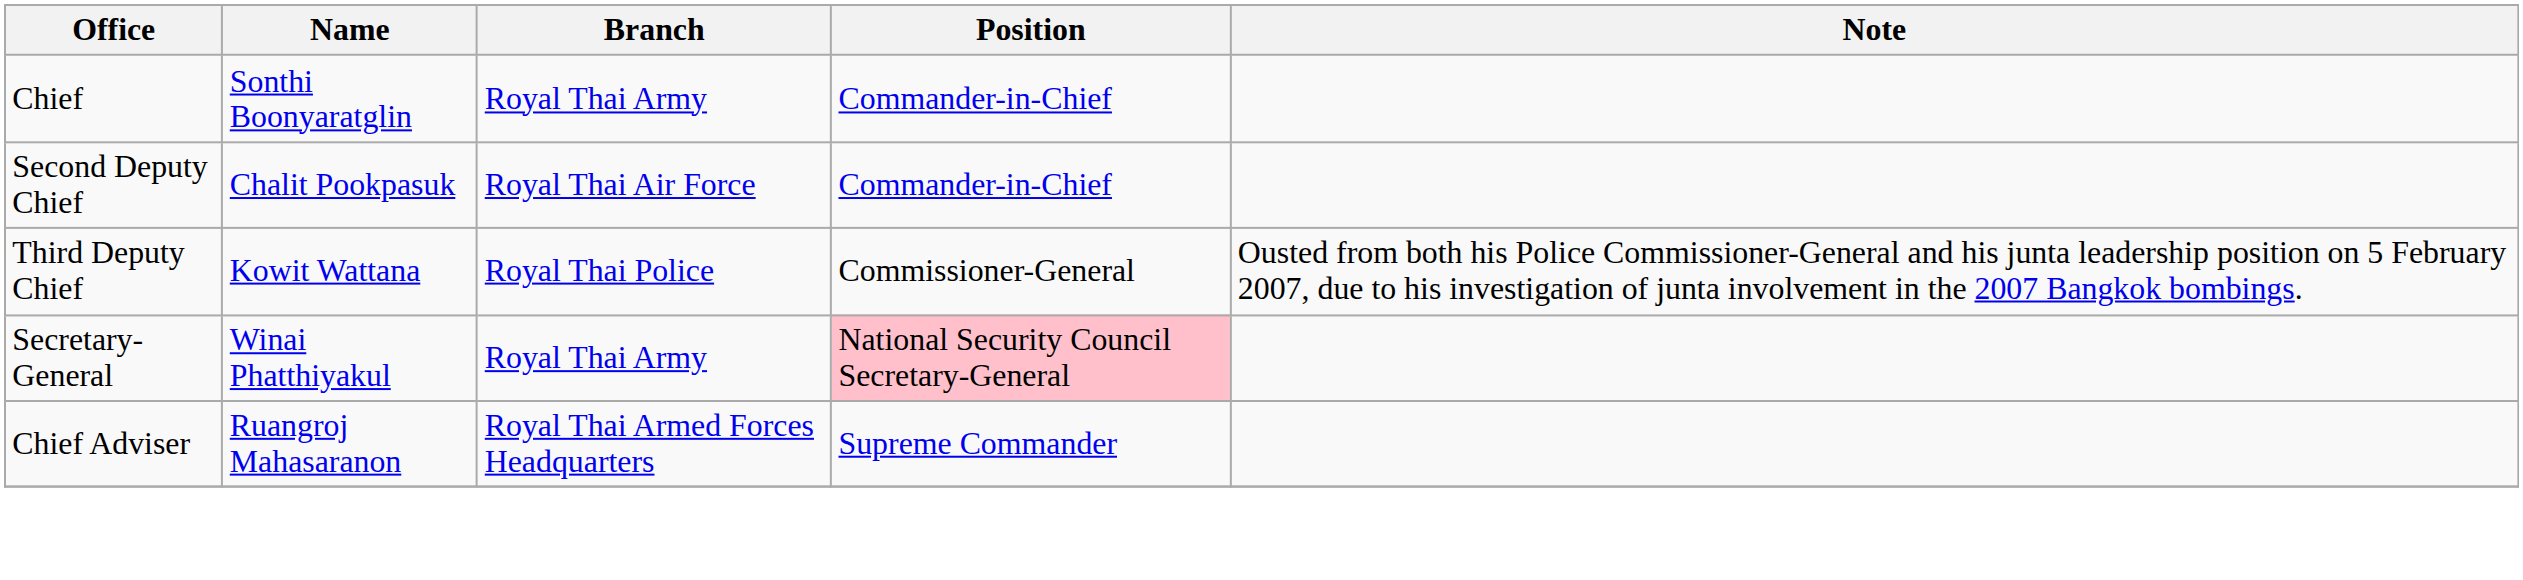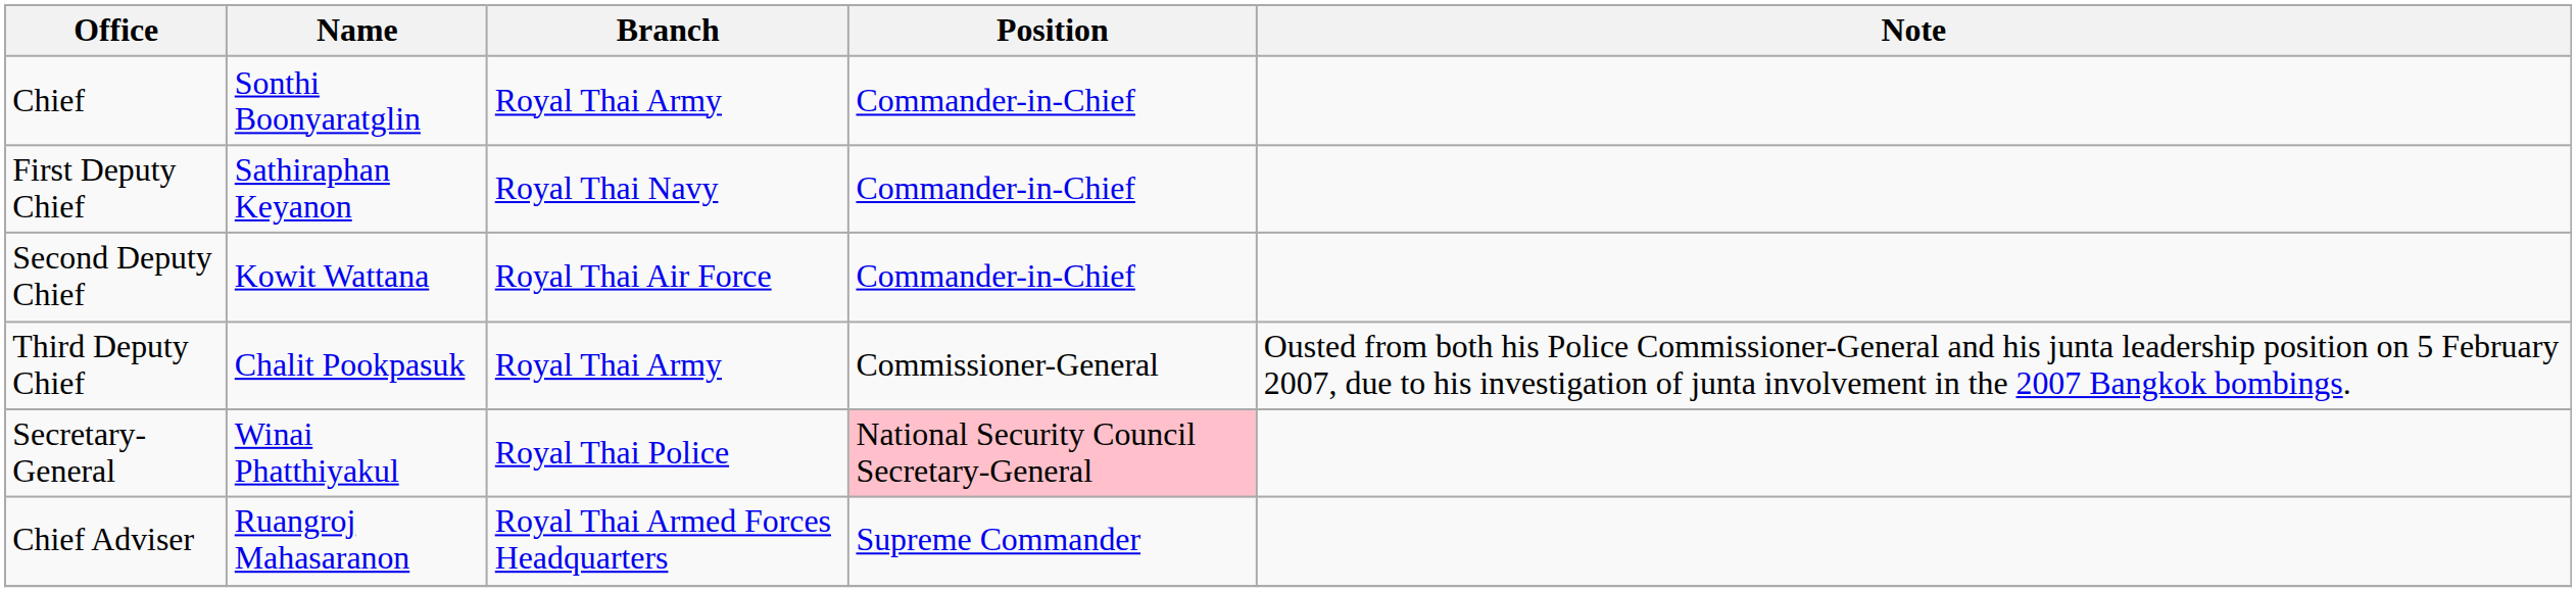 <table class="wikitable" width=100%>
 <tr>
 <th>Office</th>
 <th>Name</th>
 <th>Branch</th>
 <th>Position</th>
 <th>Note</th>
 </tr>
 <tr>
 <td>Chief</td>
 <td><a href='#'>Sonthi Boonyaratglin</a></td>
 <td><a href='#'>Royal Thai Army</a></td>
 <td><a href='#'>Commander-in-Chief</a></td>
 <td></td>
 </tr>
 <tr>
+<td>First Deputy Chief</td>
+<td><a href='#'>Sathiraphan Keyanon</a></td>
+<td><a href='#'>Royal Thai Navy</a></td>
+<td><a href='#'>Commander-in-Chief</a></td>
+<td></td>
+</tr>
+<tr>
 <td>Second Deputy Chief</td>
-<td><a href='#'>Chalit Pookpasuk</a></td>
+<td><a href='#'>Kowit Wattana</a></td>
 <td><a href='#'>Royal Thai Air Force</a></td>
 <td><a href='#'>Commander-in-Chief</a></td>
 <td></td>
 </tr>
 <tr>
 <td>Third Deputy Chief</td>
-<td><a href='#'>Kowit Wattana</a></td>
-<td><a href='#'>Royal Thai Police</a></td>
+<td><a href='#'>Chalit Pookpasuk</a></td>
+<td><a href='#'>Royal Thai Army</a></td>
 <td>Commissioner-General</td>
 <td>Ousted from both his Police Commissioner-General and his junta leadership position on 5 February 2007, due to his investigation of junta involvement in the <a href='#'>2007 Bangkok bombings</a>.</td>
 </tr>
 <tr>
 <td>Secretary-General</td>
 <td><a href='#'>Winai Phatthiyakul</a></td>
-<td><a href='#'>Royal Thai Army</a></td>
+<td><a href='#'>Royal Thai Police</a></td>
 <td style="background: pink;">National Security Council Secretary-General</td>
 <td></td>
 </tr>
 <tr>
 <td>Chief Adviser</td>
 <td><a href='#'>Ruangroj Mahasaranon</a></td>
 <td><a href='#'>Royal Thai Armed Forces Headquarters</a></td>
 <td><a href='#'>Supreme Commander</a></td>
 <td></td>
 </tr>
 <tr>
 </tr>
 </table>
